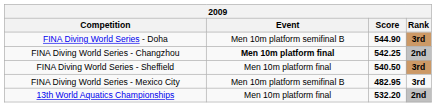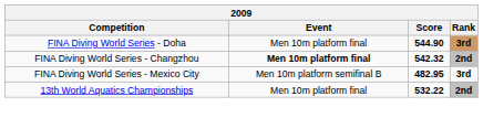 <table style="text-align:center; font-size:small;" class="wikitable">
 <tr>
 <th colspan="4"><strong>2009</strong></th>
 </tr>
 <tr>
 <th width="300">Competition<br></th>
 <th width="240">Event</th>
 <th width="50">Score</th>
 <th width="30">Rank</th>
 </tr>
 <tr>
 <td><a href='#'>FINA Diving World Series</a> - Doha</td>
-<td>Men 10m platform semifinal B</td>
+<td>Men 10m platform final</td>
 <td><strong>544.90</strong></td>
 <td bgcolor="cc9966"><strong>3rd</strong></td>
 </tr>
 <tr>
 <td>FINA Diving World Series - Changzhou</td>
 <td><strong>Men 10m platform final</strong></td>
-<td><strong>542.25</strong></td>
+<td><strong>542.32</strong></td>
 <td bgcolor="silver"><strong>2nd</strong></td>
-</tr>
-<tr>
-<td>FINA Diving World Series - Sheffield</td>
-<td>Men 10m platform final</td>
-<td><strong>540.50</strong></td>
-<td bgcolor="cc9966"><strong>3rd</strong></td>
 </tr>
 <tr>
 <td>FINA Diving World Series - Mexico City</td>
 <td>Men 10m platform semifinal B</td>
 <td><strong>482.95</strong></td>
 <td><strong>3rd</strong></td>
 </tr>
 <tr>
 <td><a href='#'>13th World Aquatics Championships</a></td>
 <td>Men 10m platform final</td>
-<td><strong>532.20</strong></td>
+<td><strong>532.22</strong></td>
 <td bgcolor="silver"><strong>2nd</strong></td>
 </tr>
 </table>
